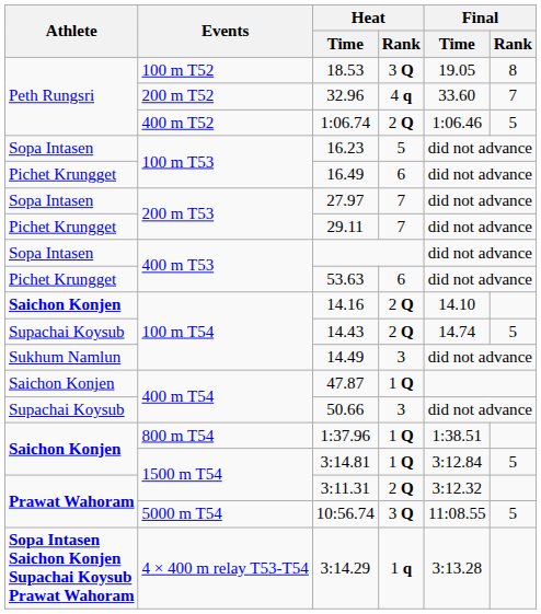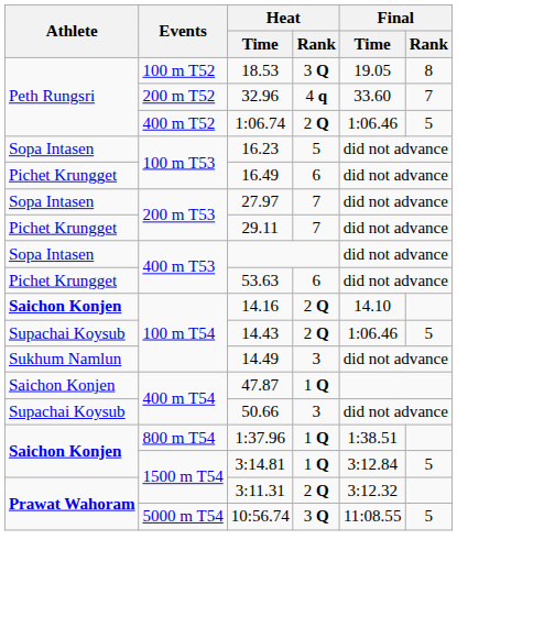 <table class=wikitable>
 <tr>
 <th rowspan="2">Athlete</th>
 <th rowspan="2">Events</th>
 <th colspan="2">Heat</th>
 <th colspan="2">Final</th>
 </tr>
 <tr>
 <th>Time</th>
 <th>Rank</th>
 <th>Time</th>
 <th>Rank</th>
 </tr>
 <tr align=center>
 <td align=left rowspan=3><a href='#'>Peth Rungsri</a></td>
 <td align=left><a href='#'>100 m T52</a></td>
 <td>18.53</td>
 <td>3 <strong>Q</strong></td>
 <td>19.05</td>
 <td>8</td>
 </tr>
 <tr align=center>
 <td align=left><a href='#'>200 m T52</a></td>
 <td>32.96</td>
 <td>4 <strong>q</strong></td>
 <td>33.60</td>
 <td>7</td>
 </tr>
 <tr align=center>
 <td align=left><a href='#'>400 m T52</a></td>
 <td>1:06.74</td>
 <td>2 <strong>Q</strong></td>
 <td>1:06.46</td>
 <td>5</td>
 </tr>
 <tr align=center>
 <td align=left><a href='#'>Sopa Intasen</a></td>
 <td align=left rowspan=2><a href='#'>100 m T53</a></td>
 <td>16.23</td>
 <td>5</td>
 <td colspan=2>did not advance</td>
 </tr>
 <tr align=center>
 <td align=left><a href='#'>Pichet Krungget</a></td>
 <td>16.49</td>
 <td>6</td>
 <td colspan=2>did not advance</td>
 </tr>
 <tr align=center>
 <td align=left><a href='#'>Sopa Intasen</a></td>
 <td align=left rowspan=2><a href='#'>200 m T53</a></td>
 <td>27.97</td>
 <td>7</td>
 <td colspan=2>did not advance</td>
 </tr>
 <tr align=center>
 <td align=left><a href='#'>Pichet Krungget</a></td>
 <td>29.11</td>
 <td>7</td>
 <td colspan=2>did not advance</td>
 </tr>
 <tr align=center>
 <td align=left><a href='#'>Sopa Intasen</a></td>
 <td align=left rowspan=2><a href='#'>400 m T53</a></td>
 <td colspan=2></td>
 <td colspan=2>did not advance</td>
 </tr>
 <tr align=center>
 <td align=left><a href='#'>Pichet Krungget</a></td>
 <td>53.63</td>
 <td>6</td>
 <td colspan=2>did not advance</td>
 </tr>
 <tr align=center>
 <td align=left><strong><a href='#'>Saichon Konjen</a></strong></td>
 <td align=left rowspan=3><a href='#'>100 m T54</a></td>
 <td>14.16</td>
 <td>2 <strong>Q</strong></td>
 <td>14.10</td>
 <td></td>
 </tr>
 <tr align=center>
 <td align=left><a href='#'>Supachai Koysub</a></td>
 <td>14.43</td>
 <td>2 <strong>Q</strong></td>
-<td>14.74</td>
+<td>1:06.46</td>
 <td>5</td>
 </tr>
 <tr align=center>
 <td align=left><a href='#'>Sukhum Namlun</a></td>
 <td>14.49</td>
 <td>3</td>
 <td colspan=2>did not advance</td>
 </tr>
 <tr align=center>
 <td align=left><a href='#'>Saichon Konjen</a></td>
 <td align=left rowspan=2><a href='#'>400 m T54</a></td>
 <td>47.87</td>
 <td>1 <strong>Q</strong></td>
 <td colspan=2></td>
 </tr>
 <tr align=center>
 <td align=left><a href='#'>Supachai Koysub</a></td>
 <td>50.66</td>
 <td>3</td>
 <td colspan=2>did not advance</td>
 </tr>
 <tr align=center>
 <td align=left rowspan=2><strong><a href='#'>Saichon Konjen</a></strong></td>
 <td align=left><a href='#'>800 m T54</a></td>
 <td>1:37.96</td>
 <td>1 <strong>Q</strong></td>
 <td>1:38.51</td>
 <td></td>
 </tr>
 <tr align=center>
 <td align=left rowspan=2><a href='#'>1500 m T54</a></td>
 <td>3:14.81</td>
 <td>1 <strong>Q</strong></td>
 <td>3:12.84</td>
 <td>5</td>
 </tr>
 <tr align=center>
 <td align=left rowspan="2"><strong><a href='#'>Prawat Wahoram</a></strong></td>
 <td>3:11.31</td>
 <td>2 <strong>Q</strong></td>
 <td>3:12.32</td>
 <td></td>
 </tr>
 <tr align=center>
 <td align=left><a href='#'>5000 m T54</a></td>
 <td>10:56.74</td>
 <td>3 <strong>Q</strong></td>
 <td>11:08.55</td>
 <td>5</td>
 </tr>
-<tr align=center>
-<td align=left><strong><a href='#'>Sopa Intasen</a><br><a href='#'>Saichon Konjen</a><br><a href='#'>Supachai Koysub</a><br><a href='#'>Prawat Wahoram</a></strong></td>
-<td align=left><a href='#'>4 × 400 m relay T53-T54</a></td>
-<td>3:14.29</td>
-<td>1 <strong>q</strong></td>
-<td>3:13.28</td>
-<td></td>
-</tr>
 </table>
